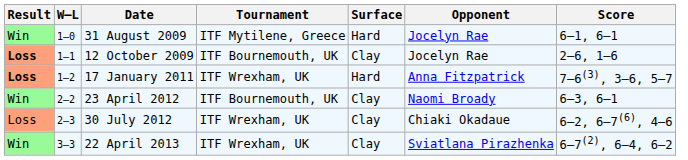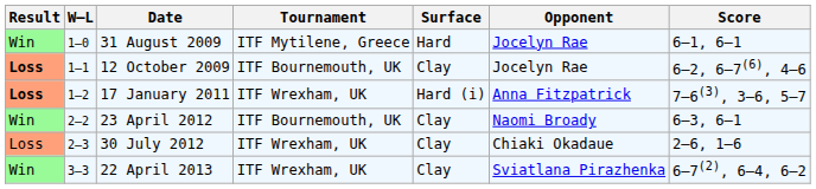 <table class="sortable wikitable" style=font-size:97%>
 <tr>
 <th>Result</th>
 <th class="unsortable">W–L</th>
 <th>Date</th>
 <th>Tournament</th>
 <th>Surface</th>
 <th>Opponent</th>
 <th class="unsortable">Score</th>
 </tr>
 <tr style="background:#f0f8ff;">
 <td style="background:#98fb98;">Win</td>
 <td><small>1–0</small></td>
 <td>31 August 2009</td>
 <td>ITF Mytilene, Greece</td>
 <td>Hard</td>
 <td> <a href='#'>Jocelyn Rae</a></td>
 <td>6–1, 6–1</td>
 </tr>
 <tr style="background:#f0f8ff;">
 <td style="background:#ffa07a;"><strong>Loss</strong></td>
 <td><small>1–1</small></td>
 <td>12 October 2009</td>
 <td>ITF Bournemouth, UK</td>
 <td>Clay</td>
 <td> Jocelyn Rae</td>
-<td>2–6, 1–6</td>
+<td>6–2, 6–7<sup>(6)</sup>, 4–6</td>
 </tr>
 <tr style="background:#f0f8ff;">
 <td style="background:#ffa07a;"><strong>Loss</strong></td>
 <td><small>1–2</small></td>
 <td>17 January 2011</td>
 <td>ITF Wrexham, UK</td>
-<td>Hard</td>
+<td>Hard (i)</td>
 <td> <a href='#'>Anna Fitzpatrick</a></td>
 <td>7–6<sup>(3)</sup>, 3–6, 5–7</td>
 </tr>
 <tr style="background:#f0f8ff;">
 <td style="background:#98fb98;">Win</td>
 <td><small>2–2</small></td>
 <td>23 April 2012</td>
 <td>ITF Bournemouth, UK</td>
 <td>Clay</td>
 <td> <a href='#'>Naomi Broady</a></td>
 <td>6–3, 6–1</td>
 </tr>
 <tr style="background:#f0f8ff;">
 <td style="background:#ffa07a;">Loss</td>
 <td><small>2–3</small></td>
 <td>30 July 2012</td>
 <td>ITF Wrexham, UK</td>
 <td>Clay</td>
 <td> Chiaki Okadaue</td>
-<td>6–2, 6–7<sup>(6)</sup>, 4–6</td>
+<td>2–6, 1–6</td>
 </tr>
 <tr style="background:#f0f8ff;">
 <td style="background:#98fb98;">Win</td>
 <td><small>3–3</small></td>
 <td>22 April 2013</td>
 <td>ITF Wrexham, UK</td>
 <td>Clay</td>
 <td> <a href='#'>Sviatlana Pirazhenka</a></td>
 <td>6–7<sup>(2)</sup>, 6–4, 6–2</td>
 </tr>
 </table>
